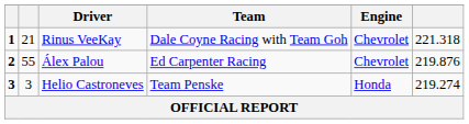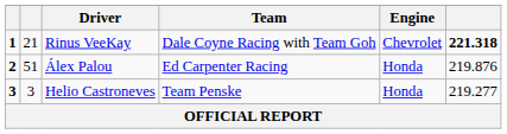 <table class="wikitable" style="font-size:95%;">
 <tr>
 </tr>
 <tr>
 <th></th>
 <th></th>
 <th>Driver</th>
 <th>Team</th>
 <th>Engine</th>
 <th></th>
 </tr>
 <tr>
 <td style="text-align:center;"><strong>1</strong></td>
 <td style="text-align:center;">21</td>
 <td> <a href='#'>Rinus VeeKay</a> </td>
 <td><a href='#'>Dale Coyne Racing</a> with <a href='#'>Team Goh</a></td>
 <td><a href='#'>Chevrolet</a></td>
-<td>221.318</td>
+<td><strong>221.318</strong></td>
 </tr>
 <tr>
 <td style="text-align:center;"><strong>2</strong></td>
-<td style="text-align:center;">55</td>
+<td style="text-align:center;">51</td>
 <td> <a href='#'>Álex Palou</a> </td>
 <td><a href='#'>Ed Carpenter Racing</a></td>
-<td><a href='#'>Chevrolet</a></td>
+<td><a href='#'>Honda</a></td>
 <td>219.876</td>
 </tr>
 <tr>
 <td style="text-align:center;"><strong>3</strong></td>
 <td style="text-align:center;">3</td>
 <td> <a href='#'>Helio Castroneves</a></td>
 <td><a href='#'>Team Penske</a></td>
 <td><a href='#'>Honda</a></td>
-<td>219.274</td>
+<td>219.277</td>
 </tr>
 <tr>
 <th colspan=6>OFFICIAL REPORT</th>
 </tr>
 </table>
